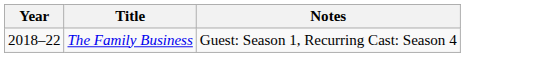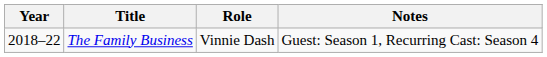 <table class="wikitable sortable">
 <tr>
 <th>Year</th>
 <th>Title</th>
+<th>Role</th>
 <th>Notes</th>
 </tr>
 <tr>
 <td>2018–22</td>
 <td><em><a href='#'>The Family Business</a></em></td>
+<td>Vinnie Dash</td>
 <td>Guest: Season 1, Recurring Cast: Season 4</td>
 </tr>
 </table>
